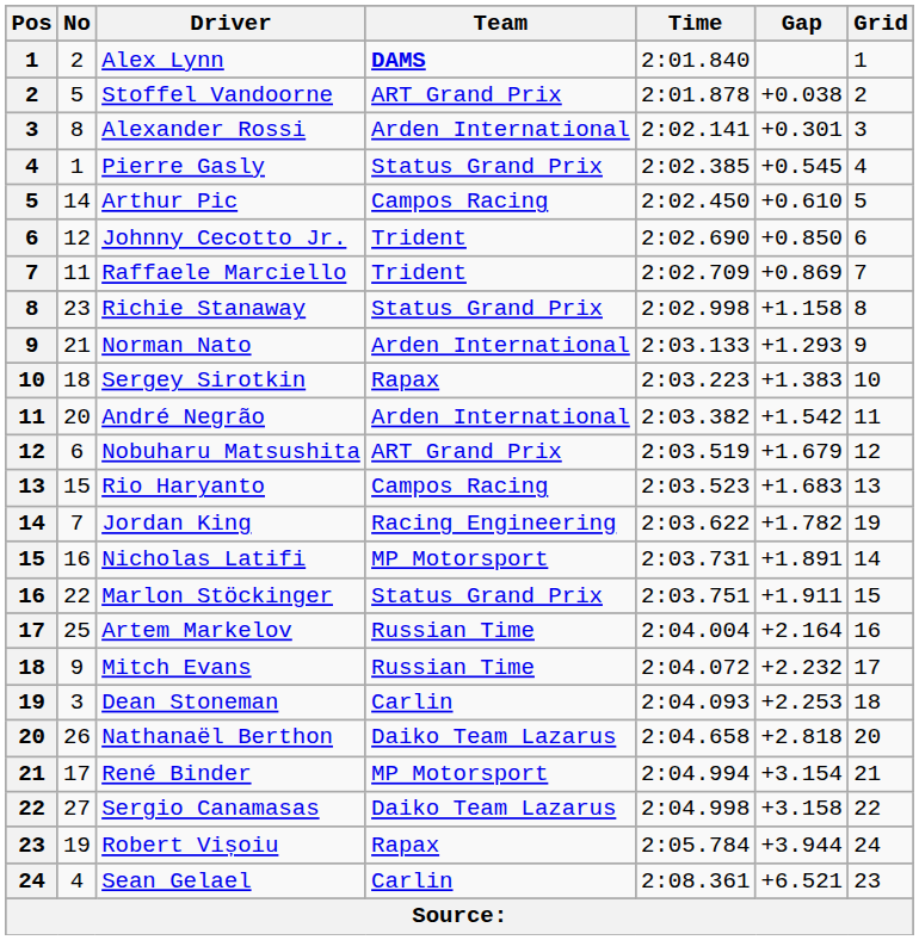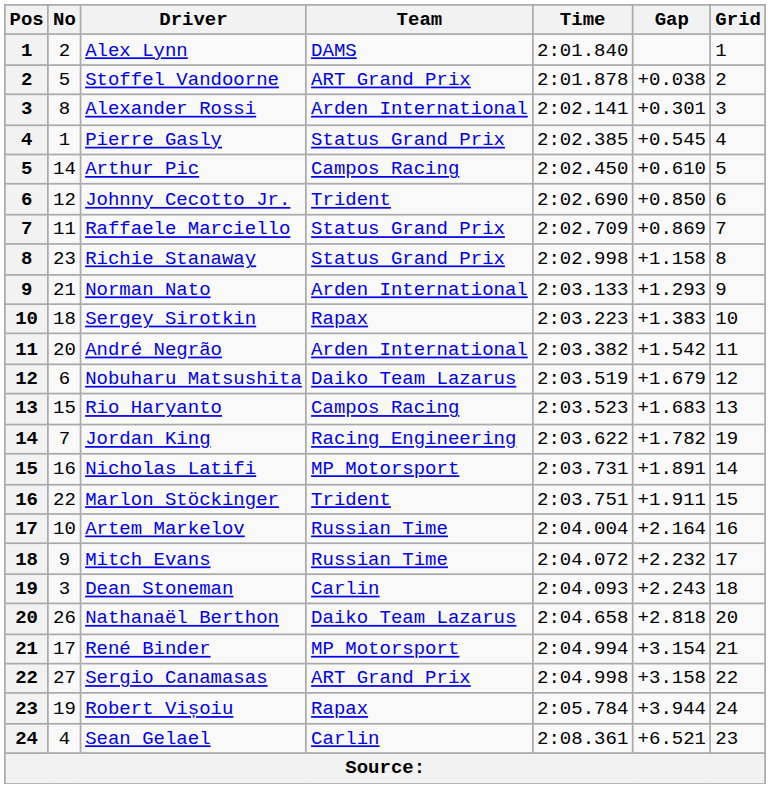 <table class="wikitable" style="font-size:85%">
 <tr>
 <th>Pos</th>
 <th>No</th>
 <th>Driver</th>
 <th>Team</th>
 <th>Time</th>
 <th>Gap</th>
 <th>Grid</th>
 </tr>
 <tr>
 <th>1</th>
 <td align="center">2</td>
 <td> <a href='#'>Alex Lynn</a></td>
-<td><strong><a href='#'>DAMS</a></strong></td>
+<td><a href='#'>DAMS</a></td>
 <td>2:01.840</td>
 <td></td>
 <td>1</td>
 </tr>
 <tr>
 <th>2</th>
 <td align="center">5</td>
 <td> <a href='#'>Stoffel Vandoorne</a></td>
 <td><a href='#'>ART Grand Prix</a></td>
 <td>2:01.878</td>
 <td>+0.038</td>
 <td>2</td>
 </tr>
 <tr>
 <th>3</th>
 <td align="center">8</td>
 <td> <a href='#'>Alexander Rossi</a></td>
 <td><a href='#'>Arden International</a></td>
 <td>2:02.141</td>
 <td>+0.301</td>
 <td>3</td>
 </tr>
 <tr>
 <th>4</th>
 <td align="center">1</td>
 <td> <a href='#'>Pierre Gasly</a></td>
 <td><a href='#'>Status Grand Prix</a></td>
 <td>2:02.385</td>
 <td>+0.545</td>
 <td>4</td>
 </tr>
 <tr>
 <th>5</th>
 <td align="center">14</td>
 <td> <a href='#'>Arthur Pic</a></td>
 <td><a href='#'>Campos Racing</a></td>
 <td>2:02.450</td>
 <td>+0.610</td>
 <td>5</td>
 </tr>
 <tr>
 <th>6</th>
 <td align="center">12</td>
 <td> <a href='#'>Johnny Cecotto Jr.</a></td>
 <td><a href='#'>Trident</a></td>
 <td>2:02.690</td>
 <td>+0.850</td>
 <td>6</td>
 </tr>
 <tr>
 <th>7</th>
 <td align="center">11</td>
 <td> <a href='#'>Raffaele Marciello</a></td>
-<td><a href='#'>Trident</a></td>
+<td><a href='#'>Status Grand Prix</a></td>
 <td>2:02.709</td>
 <td>+0.869</td>
 <td>7</td>
 </tr>
 <tr>
 <th>8</th>
 <td align="center">23</td>
 <td> <a href='#'>Richie Stanaway</a></td>
 <td><a href='#'>Status Grand Prix</a></td>
 <td>2:02.998</td>
 <td>+1.158</td>
 <td>8</td>
 </tr>
 <tr>
 <th>9</th>
 <td align="center">21</td>
 <td> <a href='#'>Norman Nato</a></td>
 <td><a href='#'>Arden International</a></td>
 <td>2:03.133</td>
 <td>+1.293</td>
 <td>9</td>
 </tr>
 <tr>
 <th>10</th>
 <td align="center">18</td>
 <td> <a href='#'>Sergey Sirotkin</a></td>
 <td><a href='#'>Rapax</a></td>
 <td>2:03.223</td>
 <td>+1.383</td>
 <td>10</td>
 </tr>
 <tr>
 <th>11</th>
 <td align="center">20</td>
 <td> <a href='#'>André Negrão</a></td>
 <td><a href='#'>Arden International</a></td>
 <td>2:03.382</td>
 <td>+1.542</td>
 <td>11</td>
 </tr>
 <tr>
 <th>12</th>
 <td align="center">6</td>
 <td> <a href='#'>Nobuharu Matsushita</a></td>
-<td><a href='#'>ART Grand Prix</a></td>
+<td><a href='#'>Daiko Team Lazarus</a></td>
 <td>2:03.519</td>
 <td>+1.679</td>
 <td>12</td>
 </tr>
 <tr>
 <th>13</th>
 <td align="center">15</td>
 <td> <a href='#'>Rio Haryanto</a></td>
 <td><a href='#'>Campos Racing</a></td>
 <td>2:03.523</td>
 <td>+1.683</td>
 <td>13</td>
 </tr>
 <tr>
 <th>14</th>
 <td align="center">7</td>
 <td> <a href='#'>Jordan King</a></td>
 <td><a href='#'>Racing Engineering</a></td>
 <td>2:03.622</td>
 <td>+1.782</td>
 <td>19</td>
 </tr>
 <tr>
 <th>15</th>
 <td align="center">16</td>
 <td> <a href='#'>Nicholas Latifi</a></td>
 <td><a href='#'>MP Motorsport</a></td>
 <td>2:03.731</td>
 <td>+1.891</td>
 <td>14</td>
 </tr>
 <tr>
 <th>16</th>
 <td align="center">22</td>
 <td> <a href='#'>Marlon Stöckinger</a></td>
-<td><a href='#'>Status Grand Prix</a></td>
+<td><a href='#'>Trident</a></td>
 <td>2:03.751</td>
 <td>+1.911</td>
 <td>15</td>
 </tr>
 <tr>
 <th>17</th>
-<td align="center">25</td>
+<td align="center">10</td>
 <td> <a href='#'>Artem Markelov</a></td>
 <td><a href='#'>Russian Time</a></td>
 <td>2:04.004</td>
 <td>+2.164</td>
 <td>16</td>
 </tr>
 <tr>
 <th>18</th>
 <td align="center">9</td>
 <td> <a href='#'>Mitch Evans</a></td>
 <td><a href='#'>Russian Time</a></td>
 <td>2:04.072</td>
 <td>+2.232</td>
 <td>17</td>
 </tr>
 <tr>
 <th>19</th>
 <td align="center">3</td>
 <td> <a href='#'>Dean Stoneman</a></td>
 <td><a href='#'>Carlin</a></td>
 <td>2:04.093</td>
-<td>+2.253</td>
+<td>+2.243</td>
 <td>18</td>
 </tr>
 <tr>
 <th>20</th>
 <td align="center">26</td>
 <td> <a href='#'>Nathanaël Berthon</a></td>
 <td><a href='#'>Daiko Team Lazarus</a></td>
 <td>2:04.658</td>
 <td>+2.818</td>
 <td>20</td>
 </tr>
 <tr>
 <th>21</th>
 <td align="center">17</td>
 <td> <a href='#'>René Binder</a></td>
 <td><a href='#'>MP Motorsport</a></td>
 <td>2:04.994</td>
 <td>+3.154</td>
 <td>21</td>
 </tr>
 <tr>
 <th>22</th>
 <td align="center">27</td>
 <td> <a href='#'>Sergio Canamasas</a></td>
-<td><a href='#'>Daiko Team Lazarus</a></td>
+<td><a href='#'>ART Grand Prix</a></td>
 <td>2:04.998</td>
 <td>+3.158</td>
 <td>22</td>
 </tr>
 <tr>
 <th>23</th>
 <td align="center">19</td>
 <td> <a href='#'>Robert Vișoiu</a></td>
 <td><a href='#'>Rapax</a></td>
 <td>2:05.784</td>
 <td>+3.944</td>
 <td>24</td>
 </tr>
 <tr>
 <th>24</th>
 <td align="center">4</td>
 <td> <a href='#'>Sean Gelael</a></td>
 <td><a href='#'>Carlin</a></td>
 <td>2:08.361</td>
 <td>+6.521</td>
 <td>23</td>
 </tr>
 <tr>
 <th colspan="8">Source:</th>
 </tr>
 </table>
